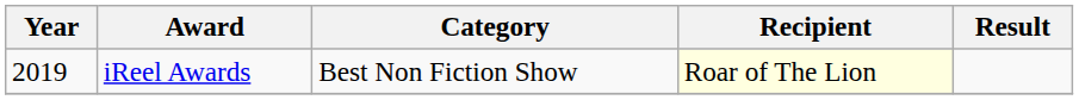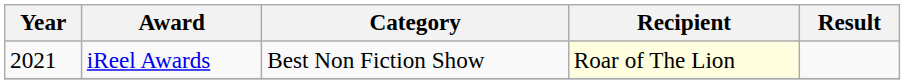 <table class="wikitable sortable" style="width: 99%;">
 <tr>
 <th>Year</th>
 <th>Award</th>
 <th>Category</th>
 <th>Recipient</th>
 <th>Result</th>
 </tr>
 <tr>
-<td rowspan="1">2019</td>
+<td rowspan="1">2021</td>
 <td rowspan="1"><a href='#'>iReel Awards</a></td>
 <td>Best Non Fiction Show</td>
 <td style="background: lightyellow;">Roar of The Lion</td>
 <td></td>
 </tr>
 <tr>
 </tr>
 </table>
